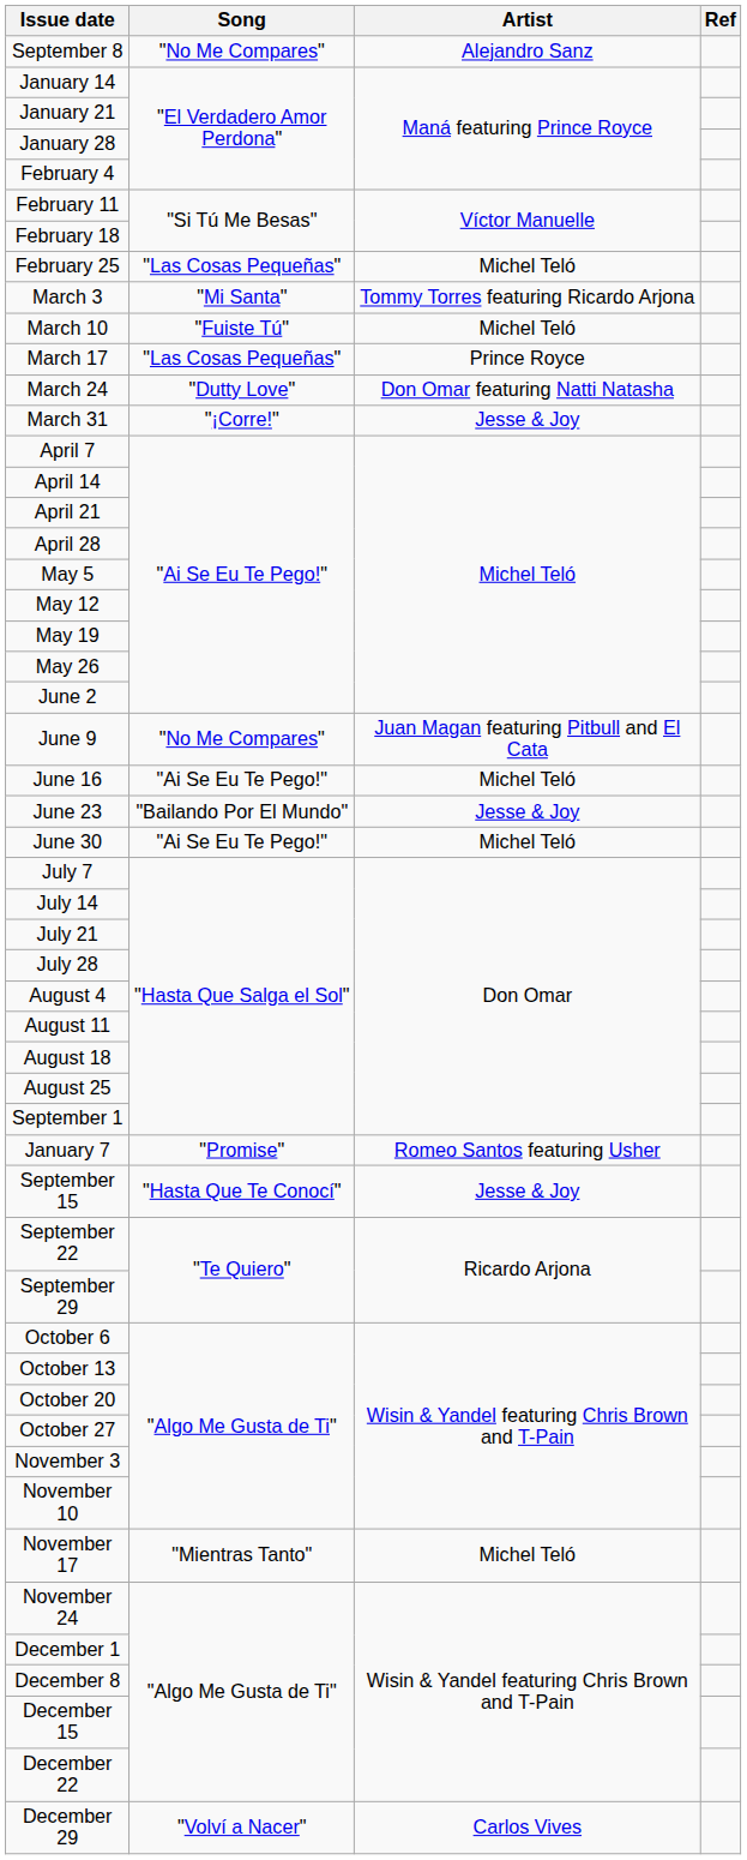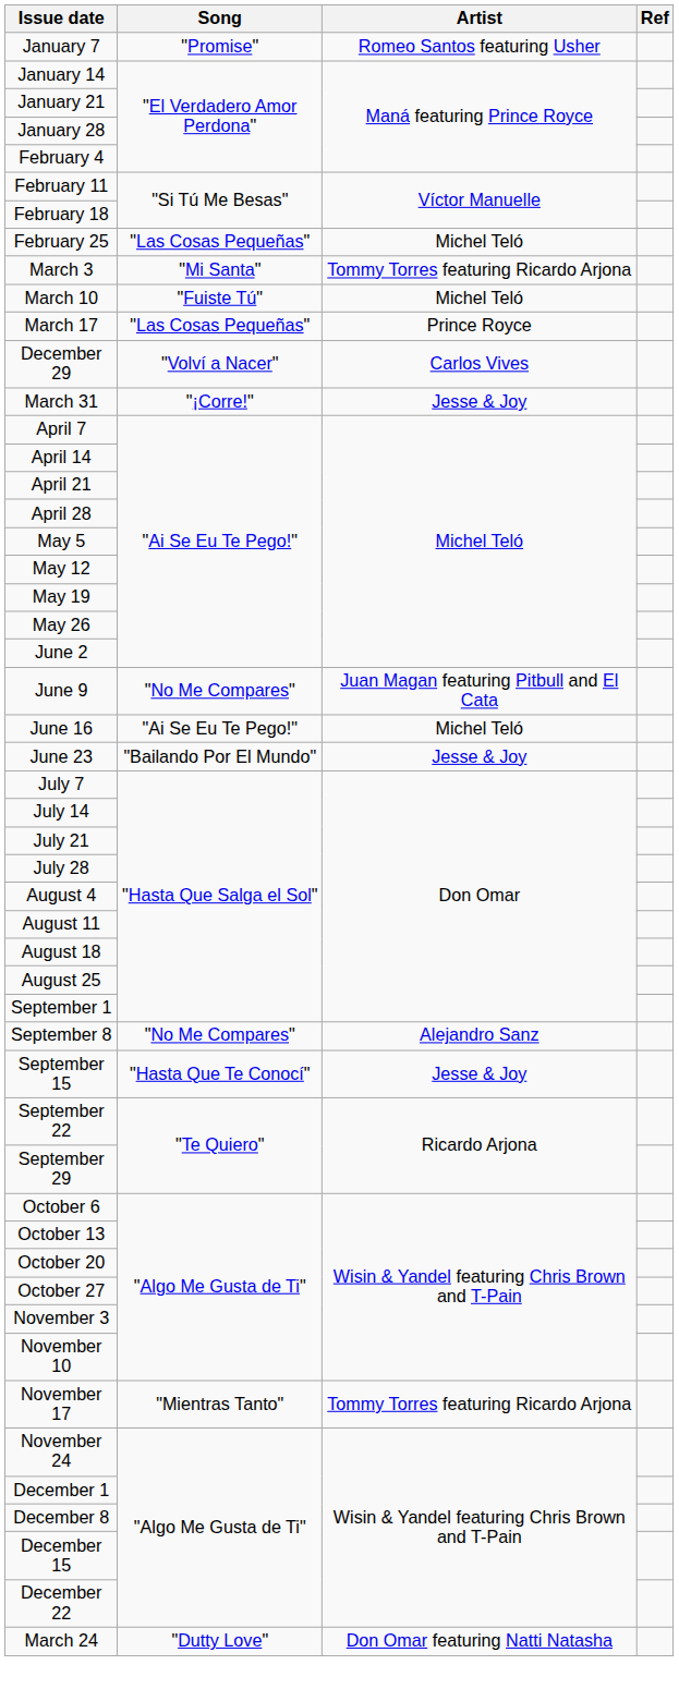 <table class="wikitable" style="text-align: center;">
 <tr>
 <th>Issue date</th>
 <th>Song</th>
 <th>Artist</th>
 <th>Ref</th>
 </tr>
 <tr>
-<td>September 8</td>
-<td style="text-align: center;">"<a href='#'>No Me Compares</a>"</td>
-<td style="text-align: center;"><a href='#'>Alejandro Sanz</a></td>
+<td>January 7</td>
+<td style="text-align: center;">"<a href='#'>Promise</a>"</td>
+<td style="text-align: center;"><a href='#'>Romeo Santos</a> featuring <a href='#'>Usher</a></td>
 <td style="text-align: center;"></td>
 </tr>
 <tr>
 <td>January 14</td>
 <td style="text-align: center;" rowspan="4">"<a href='#'>El Verdadero Amor Perdona</a>"</td>
 <td style="text-align: center;" rowspan="4"><a href='#'>Maná</a> featuring <a href='#'>Prince Royce</a></td>
 <td style="text-align: center;"></td>
 </tr>
 <tr>
 <td>January 21</td>
 <td style="text-align: center;"></td>
 </tr>
 <tr>
 <td>January 28</td>
 <td style="text-align: center;"></td>
 </tr>
 <tr>
 <td>February 4</td>
 <td style="text-align: center;"></td>
 </tr>
 <tr>
 <td>February 11</td>
 <td style="text-align: center;" rowspan="2">"Si Tú Me Besas"</td>
 <td style="text-align: center;" rowspan="2"><a href='#'>Víctor Manuelle</a></td>
 <td style="text-align: center;"></td>
 </tr>
 <tr>
 <td>February 18</td>
 <td style="text-align: center;"></td>
 </tr>
 <tr>
 <td>February 25</td>
 <td style="text-align: center;" rowspan="">"<a href='#'>Las Cosas Pequeñas</a>"</td>
 <td style="text-align: center;">Michel Teló</td>
 <td style="text-align: center;"></td>
 </tr>
 <tr>
 <td>March 3</td>
 <td style="text-align: center;">"<a href='#'>Mi Santa</a>"</td>
 <td style="text-align: center;"><a href='#'>Tommy Torres</a> featuring Ricardo Arjona</td>
 <td style="text-align: center;"></td>
 </tr>
 <tr>
 <td>March 10</td>
 <td style="text-align: center;" rowspan="">"<a href='#'>Fuiste Tú</a>"</td>
 <td style="text-align: center;">Michel Teló</td>
 <td style="text-align: center;"></td>
 </tr>
 <tr>
 <td>March 17</td>
 <td style="text-align: center;" rowspan="">"<a href='#'>Las Cosas Pequeñas</a>"</td>
 <td style="text-align: center;" rowspan="">Prince Royce</td>
 <td style="text-align: center;"></td>
 </tr>
 <tr>
-<td>March 24</td>
-<td style="text-align: center;" rowspan="">"<a href='#'>Dutty Love</a>"</td>
-<td style="text-align: center;" rowspan=""><a href='#'>Don Omar</a> featuring <a href='#'>Natti Natasha</a></td>
+<td>December 29</td>
+<td style="text-align: center;">"<a href='#'>Volví a Nacer</a>"</td>
+<td style="text-align: center;"><a href='#'>Carlos Vives</a></td>
 <td style="text-align: center;"></td>
 </tr>
 <tr>
 <td>March 31</td>
 <td style="text-align: center;" rowspan="">"<a href='#'>¡Corre!</a>"</td>
 <td style="text-align: center;" rowspan=""><a href='#'>Jesse & Joy</a></td>
 <td style="text-align: center;"></td>
 </tr>
 <tr>
 <td>April 7</td>
 <td style="text-align: center;" rowspan="9">"<a href='#'>Ai Se Eu Te Pego!</a>"</td>
 <td style="text-align: center;" rowspan="9"><a href='#'>Michel Teló</a></td>
 <td style="text-align: center;"></td>
 </tr>
 <tr>
 <td>April 14</td>
 <td style="text-align: center;"></td>
 </tr>
 <tr>
 <td>April 21</td>
 <td style="text-align: center;"></td>
 </tr>
 <tr>
 <td>April 28</td>
 <td style="text-align: center;"></td>
 </tr>
 <tr>
 <td>May 5</td>
 <td style="text-align: center;"></td>
 </tr>
 <tr>
 <td>May 12</td>
 <td style="text-align: center;"></td>
 </tr>
 <tr>
 <td>May 19</td>
 <td style="text-align: center;"></td>
 </tr>
 <tr>
 <td>May 26</td>
 <td style="text-align: center;"></td>
 </tr>
 <tr>
 <td>June 2</td>
 <td style="text-align: center;"></td>
 </tr>
 <tr>
 <td>June 9</td>
 <td style="text-align: center;">"<a href='#'>No Me Compares</a>"</td>
 <td style="text-align: center;"><a href='#'>Juan Magan</a> featuring <a href='#'>Pitbull</a> and <a href='#'>El Cata</a></td>
 <td style="text-align: center;"></td>
 </tr>
 <tr>
 <td>June 16</td>
 <td style="text-align: center;">"Ai Se Eu Te Pego!"</td>
 <td style="text-align: center;">Michel Teló</td>
 <td style="text-align: center;"></td>
 </tr>
 <tr>
 <td>June 23</td>
 <td style="text-align: center;">"Bailando Por El Mundo"</td>
 <td style="text-align: center;" rowspan=""><a href='#'>Jesse & Joy</a></td>
 <td style="text-align: center;"></td>
 </tr>
 <tr>
-<td>June 30</td>
-<td style="text-align: center;">"Ai Se Eu Te Pego!"</td>
-<td style="text-align: center;">Michel Teló</td>
-<td style="text-align: center;"></td>
-</tr>
-<tr>
 <td>July 7</td>
 <td style="text-align: center;" rowspan="9">"<a href='#'>Hasta Que Salga el Sol</a>"</td>
 <td style="text-align: center;" rowspan="9">Don Omar</td>
 <td style="text-align: center;"></td>
 </tr>
 <tr>
 <td>July 14</td>
 <td style="text-align: center;"></td>
 </tr>
 <tr>
 <td>July 21</td>
 <td style="text-align: center;"></td>
 </tr>
 <tr>
 <td>July 28</td>
 <td style="text-align: center;"></td>
 </tr>
 <tr>
 <td>August 4</td>
 <td style="text-align: center;"></td>
 </tr>
 <tr>
 <td>August 11</td>
 <td style="text-align: center;"></td>
 </tr>
 <tr>
 <td>August 18</td>
 <td style="text-align: center;"></td>
 </tr>
 <tr>
 <td>August 25</td>
 <td style="text-align: center;"></td>
 </tr>
 <tr>
 <td>September 1</td>
 <td style="text-align: center;"></td>
 </tr>
 <tr>
-<td>January 7</td>
-<td style="text-align: center;">"<a href='#'>Promise</a>"</td>
-<td style="text-align: center;"><a href='#'>Romeo Santos</a> featuring <a href='#'>Usher</a></td>
+<td>September 8</td>
+<td style="text-align: center;">"<a href='#'>No Me Compares</a>"</td>
+<td style="text-align: center;"><a href='#'>Alejandro Sanz</a></td>
 <td style="text-align: center;"></td>
 </tr>
 <tr>
 <td>September 15</td>
 <td style="text-align: center;">"<a href='#'>Hasta Que Te Conocí</a>"</td>
 <td style="text-align: center;" rowspan=""><a href='#'>Jesse & Joy</a></td>
 <td style="text-align: center;"></td>
 </tr>
 <tr>
 <td>September 22</td>
 <td style="text-align: center;" rowspan="2">"<a href='#'>Te Quiero</a>"</td>
 <td style="text-align: center;" rowspan="2">Ricardo Arjona</td>
 <td style="text-align: center;"></td>
 </tr>
 <tr>
 <td>September 29</td>
 <td style="text-align: center;"></td>
 </tr>
 <tr>
 <td>October 6</td>
 <td style="text-align: center;" rowspan="6">"<a href='#'>Algo Me Gusta de Ti</a>"</td>
 <td style="text-align: center;" rowspan="6"><a href='#'>Wisin & Yandel</a> featuring <a href='#'>Chris Brown</a> and <a href='#'>T-Pain</a></td>
 <td style="text-align: center;"></td>
 </tr>
 <tr>
 <td>October 13</td>
 <td style="text-align: center;"></td>
 </tr>
 <tr>
 <td>October 20</td>
 <td style="text-align: center;"></td>
 </tr>
 <tr>
 <td>October 27</td>
 <td style="text-align: center;"></td>
 </tr>
 <tr>
 <td>November 3</td>
 <td style="text-align: center;"></td>
 </tr>
 <tr>
 <td>November 10</td>
 <td style="text-align: center;"></td>
 </tr>
 <tr>
 <td>November 17</td>
 <td style="text-align: center;">"Mientras Tanto"</td>
-<td style="text-align: center;">Michel Teló</td>
+<td style="text-align: center;"><a href='#'>Tommy Torres</a> featuring Ricardo Arjona</td>
 <td style="text-align: center;"></td>
 </tr>
 <tr>
 <td>November 24</td>
 <td style="text-align: center;" rowspan="5">"Algo Me Gusta de Ti"</td>
 <td style="text-align: center;" rowspan="5">Wisin & Yandel featuring Chris Brown and T-Pain</td>
 <td style="text-align: center;"></td>
 </tr>
 <tr>
 <td>December 1</td>
 <td style="text-align: center;"></td>
 </tr>
 <tr>
 <td>December 8</td>
 <td style="text-align: center;"></td>
 </tr>
 <tr>
 <td>December 15</td>
 <td style="text-align: center;"></td>
 </tr>
 <tr>
 <td>December 22</td>
 <td style="text-align: center;"></td>
 </tr>
 <tr>
-<td>December 29</td>
-<td style="text-align: center;">"<a href='#'>Volví a Nacer</a>"</td>
-<td style="text-align: center;"><a href='#'>Carlos Vives</a></td>
+<td>March 24</td>
+<td style="text-align: center;" rowspan="">"<a href='#'>Dutty Love</a>"</td>
+<td style="text-align: center;" rowspan=""><a href='#'>Don Omar</a> featuring <a href='#'>Natti Natasha</a></td>
 <td style="text-align: center;"></td>
 </tr>
 </table>
